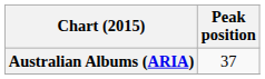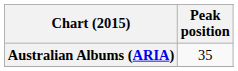 <table class="wikitable sortable plainrowheaders" style="text-align:center">
 <tr>
 <th scope="col">Chart (2015)</th>
 <th scope="col">Peak<br>position</th>
 </tr>
 <tr>
 <th scope="row">Australian Albums (<a href='#'>ARIA</a>)</th>
-<td>37</td>
+<td>35</td>
 </tr>
 <tr>
 </tr>
 <tr>
 </tr>
 <tr>
 </tr>
 </table>
